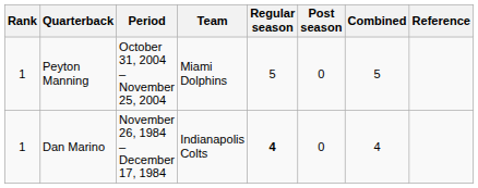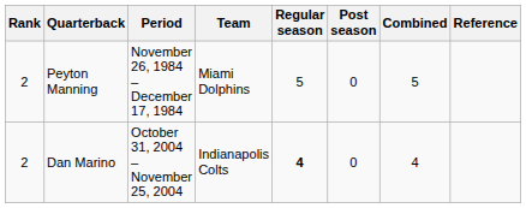 <table class="wikitable">
 <tr>
 <th>Rank</th>
 <th>Quarterback</th>
 <th>Period</th>
 <th>Team</th>
 <th>Regular season</th>
 <th>Post season</th>
 <th>Combined</th>
 <th>Reference</th>
 </tr>
 <tr>
-<td style="text-align:center;">1</td>
+<td style="text-align:center;">2</td>
 <td>Peyton Manning</td>
-<td>October 31, 2004 – November 25, 2004</td>
+<td>November 26, 1984 – December 17, 1984</td>
 <td>Miami Dolphins</td>
 <td style="text-align:center;">5</td>
 <td style="text-align:center;">0</td>
 <td style="text-align:center;">5</td>
 <td style="text-align:center;"></td>
 </tr>
 <tr>
-<td style="text-align:center;">1</td>
+<td style="text-align:center;">2</td>
 <td>Dan Marino</td>
-<td>November 26, 1984 – December 17, 1984</td>
+<td>October 31, 2004 – November 25, 2004</td>
 <td>Indianapolis Colts</td>
 <td style="text-align:center;"><strong>4</strong></td>
 <td style="text-align:center;">0</td>
 <td style="text-align:center;">4</td>
 <td style="text-align:center;"></td>
 </tr>
 </table>
